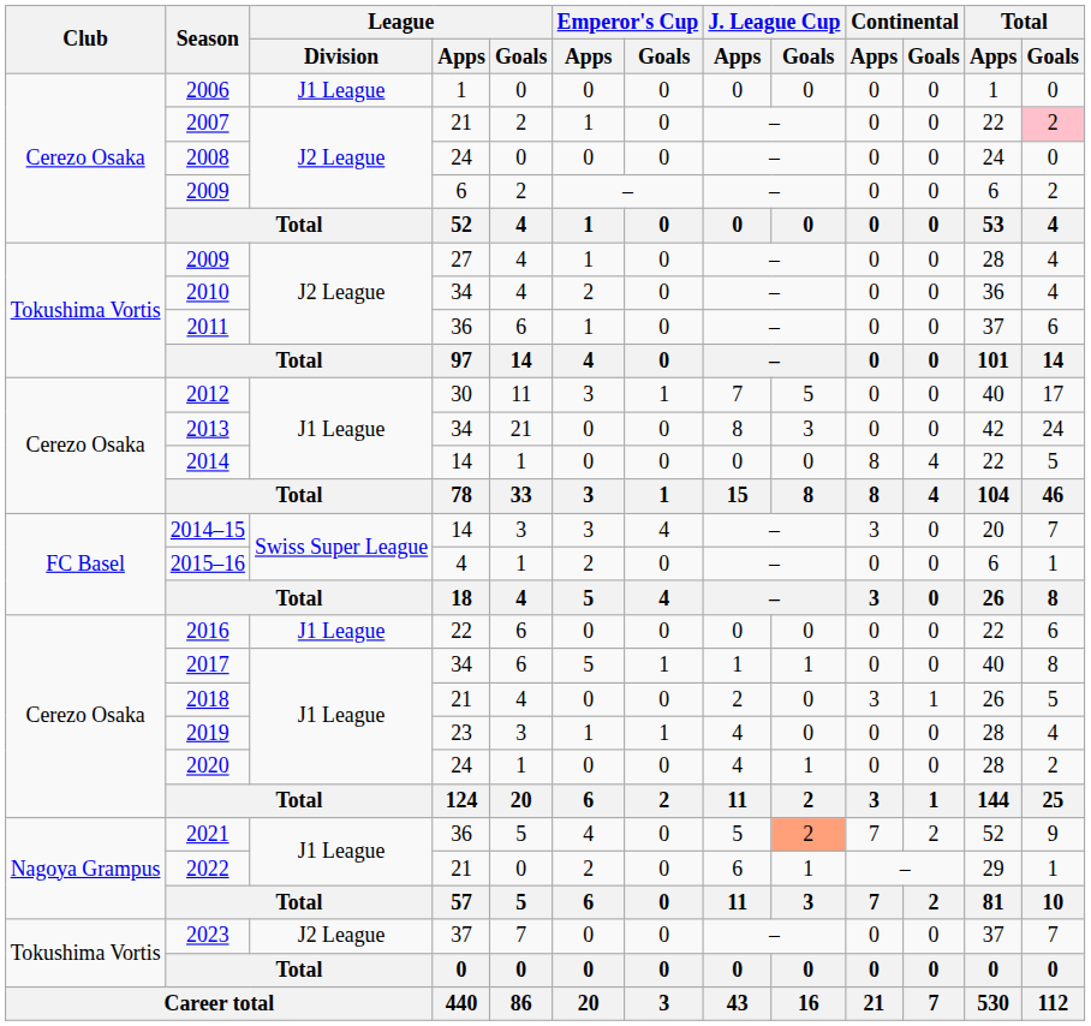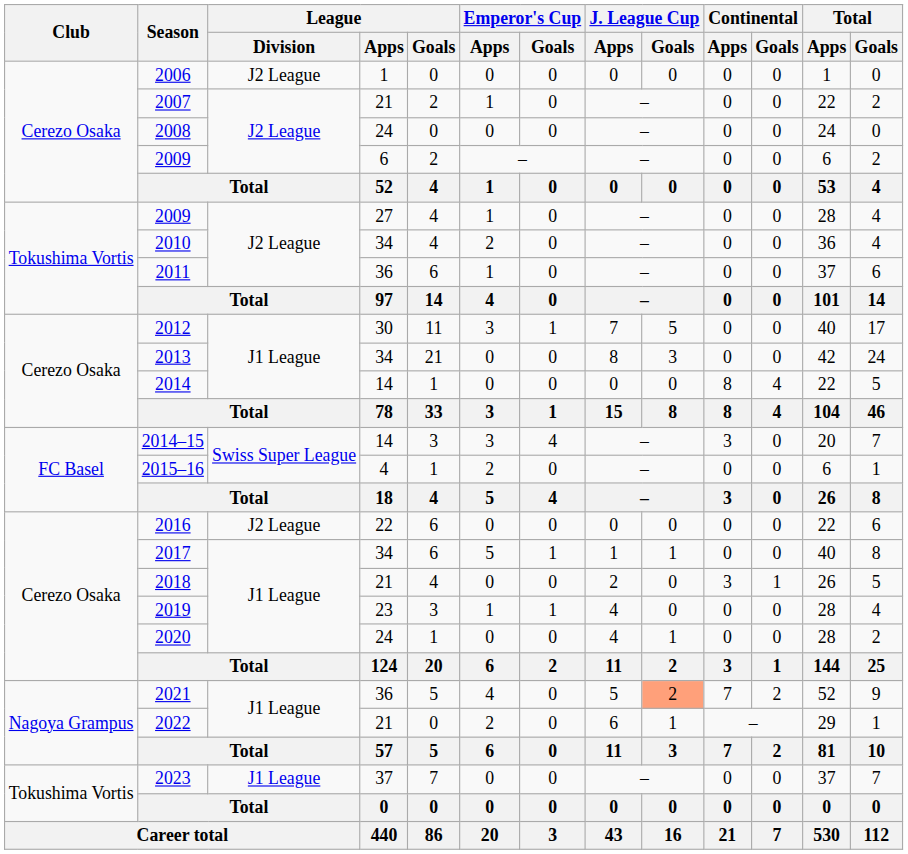 <table class="wikitable" style="text-align:center">
 <tr>
 <th rowspan="2">Club</th>
 <th rowspan="2">Season</th>
 <th colspan="3">League</th>
 <th colspan="2"><a href='#'>Emperor's Cup</a></th>
 <th colspan="2"><a href='#'>J. League Cup</a></th>
 <th colspan="2">Continental</th>
 <th colspan="2">Total</th>
 </tr>
 <tr>
 <th>Division</th>
 <th>Apps</th>
 <th>Goals</th>
 <th>Apps</th>
 <th>Goals</th>
 <th>Apps</th>
 <th>Goals</th>
 <th>Apps</th>
 <th>Goals</th>
 <th>Apps</th>
 <th>Goals</th>
 </tr>
 <tr>
 <td rowspan="5"><a href='#'>Cerezo Osaka</a></td>
 <td><a href='#'>2006</a></td>
-<td><a href='#'>J1 League</a></td>
+<td>J2 League</td>
 <td>1</td>
 <td>0</td>
 <td>0</td>
 <td>0</td>
 <td>0</td>
 <td>0</td>
 <td>0</td>
 <td>0</td>
 <td>1</td>
 <td>0</td>
 </tr>
 <tr>
 <td><a href='#'>2007</a></td>
 <td rowspan="3"><a href='#'>J2 League</a></td>
 <td>21</td>
 <td>2</td>
 <td>1</td>
 <td>0</td>
 <td colspan="2">–</td>
 <td>0</td>
 <td>0</td>
 <td>22</td>
-<td style="background: pink;">2</td>
+<td>2</td>
 </tr>
 <tr>
 <td><a href='#'>2008</a></td>
 <td>24</td>
 <td>0</td>
 <td>0</td>
 <td>0</td>
 <td colspan="2">–</td>
 <td>0</td>
 <td>0</td>
 <td>24</td>
 <td>0</td>
 </tr>
 <tr>
 <td><a href='#'>2009</a></td>
 <td>6</td>
 <td>2</td>
 <td colspan="2">–</td>
 <td colspan="2">–</td>
 <td>0</td>
 <td>0</td>
 <td>6</td>
 <td>2</td>
 </tr>
 <tr>
 <th colspan="2">Total</th>
 <th>52</th>
 <th>4</th>
 <th>1</th>
 <th>0</th>
 <th>0</th>
 <th>0</th>
 <th>0</th>
 <th>0</th>
 <th>53</th>
 <th>4</th>
 </tr>
 <tr>
 <td rowspan="4"><a href='#'>Tokushima Vortis</a></td>
 <td><a href='#'>2009</a></td>
 <td rowspan="3">J2 League</td>
 <td>27</td>
 <td>4</td>
 <td>1</td>
 <td>0</td>
 <td colspan="2">–</td>
 <td>0</td>
 <td>0</td>
 <td>28</td>
 <td>4</td>
 </tr>
 <tr>
 <td><a href='#'>2010</a></td>
 <td>34</td>
 <td>4</td>
 <td>2</td>
 <td>0</td>
 <td colspan="2">–</td>
 <td>0</td>
 <td>0</td>
 <td>36</td>
 <td>4</td>
 </tr>
 <tr>
 <td><a href='#'>2011</a></td>
 <td>36</td>
 <td>6</td>
 <td>1</td>
 <td>0</td>
 <td colspan="2">–</td>
 <td>0</td>
 <td>0</td>
 <td>37</td>
 <td>6</td>
 </tr>
 <tr>
 <th colspan="2">Total</th>
 <th>97</th>
 <th>14</th>
 <th>4</th>
 <th>0</th>
 <th colspan="2">–</th>
 <th>0</th>
 <th>0</th>
 <th>101</th>
 <th>14</th>
 </tr>
 <tr>
 <td rowspan="4">Cerezo Osaka</td>
 <td><a href='#'>2012</a></td>
 <td rowspan="3">J1 League</td>
 <td>30</td>
 <td>11</td>
 <td>3</td>
 <td>1</td>
 <td>7</td>
 <td>5</td>
 <td>0</td>
 <td>0</td>
 <td>40</td>
 <td>17</td>
 </tr>
 <tr>
 <td><a href='#'>2013</a></td>
 <td>34</td>
 <td>21</td>
 <td>0</td>
 <td>0</td>
 <td>8</td>
 <td>3</td>
 <td>0</td>
 <td>0</td>
 <td>42</td>
 <td>24</td>
 </tr>
 <tr>
 <td><a href='#'>2014</a></td>
 <td>14</td>
 <td>1</td>
 <td>0</td>
 <td>0</td>
 <td>0</td>
 <td>0</td>
 <td>8</td>
 <td>4</td>
 <td>22</td>
 <td>5</td>
 </tr>
 <tr>
 <th colspan="2">Total</th>
 <th>78</th>
 <th>33</th>
 <th>3</th>
 <th>1</th>
 <th>15</th>
 <th>8</th>
 <th>8</th>
 <th>4</th>
 <th>104</th>
 <th>46</th>
 </tr>
 <tr>
 <td rowspan="3"><a href='#'>FC Basel</a></td>
 <td><a href='#'>2014–15</a></td>
 <td rowspan="2"><a href='#'>Swiss Super League</a></td>
 <td>14</td>
 <td>3</td>
 <td>3</td>
 <td>4</td>
 <td colspan="2">–</td>
 <td>3</td>
 <td>0</td>
 <td>20</td>
 <td>7</td>
 </tr>
 <tr>
 <td><a href='#'>2015–16</a></td>
 <td>4</td>
 <td>1</td>
 <td>2</td>
 <td>0</td>
 <td colspan="2">–</td>
 <td>0</td>
 <td>0</td>
 <td>6</td>
 <td>1</td>
 </tr>
 <tr>
 <th colspan="2">Total</th>
 <th>18</th>
 <th>4</th>
 <th>5</th>
 <th>4</th>
 <th colspan="2">–</th>
 <th>3</th>
 <th>0</th>
 <th>26</th>
 <th>8</th>
 </tr>
 <tr>
 <td rowspan="6">Cerezo Osaka</td>
 <td><a href='#'>2016</a></td>
-<td><a href='#'>J1 League</a></td>
+<td>J2 League</td>
 <td>22</td>
 <td>6</td>
 <td>0</td>
 <td>0</td>
 <td>0</td>
 <td>0</td>
 <td>0</td>
 <td>0</td>
 <td>22</td>
 <td>6</td>
 </tr>
 <tr>
 <td><a href='#'>2017</a></td>
 <td rowspan="4">J1 League</td>
 <td>34</td>
 <td>6</td>
 <td>5</td>
 <td>1</td>
 <td>1</td>
 <td>1</td>
 <td>0</td>
 <td>0</td>
 <td>40</td>
 <td>8</td>
 </tr>
 <tr>
 <td><a href='#'>2018</a></td>
 <td>21</td>
 <td>4</td>
 <td>0</td>
 <td>0</td>
 <td>2</td>
 <td>0</td>
 <td>3</td>
 <td>1</td>
 <td>26</td>
 <td>5</td>
 </tr>
 <tr>
 <td><a href='#'>2019</a></td>
 <td>23</td>
 <td>3</td>
 <td>1</td>
 <td>1</td>
 <td>4</td>
 <td>0</td>
 <td>0</td>
 <td>0</td>
 <td>28</td>
 <td>4</td>
 </tr>
 <tr>
 <td><a href='#'>2020</a></td>
 <td>24</td>
 <td>1</td>
 <td>0</td>
 <td>0</td>
 <td>4</td>
 <td>1</td>
 <td>0</td>
 <td>0</td>
 <td>28</td>
 <td>2</td>
 </tr>
 <tr>
 <th colspan="2">Total</th>
 <th>124</th>
 <th>20</th>
 <th>6</th>
 <th>2</th>
 <th>11</th>
 <th>2</th>
 <th>3</th>
 <th>1</th>
 <th>144</th>
 <th>25</th>
 </tr>
 <tr>
 <td rowspan="3"><a href='#'>Nagoya Grampus</a></td>
 <td><a href='#'>2021</a></td>
 <td rowspan="2">J1 League</td>
 <td>36</td>
 <td>5</td>
 <td>4</td>
 <td>0</td>
 <td>5</td>
 <td style="background: lightsalmon;">2</td>
 <td>7</td>
 <td>2</td>
 <td>52</td>
 <td>9</td>
 </tr>
 <tr>
 <td><a href='#'>2022</a></td>
 <td>21</td>
 <td>0</td>
 <td>2</td>
 <td>0</td>
 <td>6</td>
 <td>1</td>
 <td colspan="2">–</td>
 <td>29</td>
 <td>1</td>
 </tr>
 <tr>
 <th colspan="2">Total</th>
 <th>57</th>
 <th>5</th>
 <th>6</th>
 <th>0</th>
 <th>11</th>
 <th>3</th>
 <th>7</th>
 <th>2</th>
 <th>81</th>
 <th>10</th>
 </tr>
 <tr>
 <td rowspan="2">Tokushima Vortis</td>
 <td><a href='#'>2023</a></td>
-<td>J2 League</td>
+<td><a href='#'>J1 League</a></td>
 <td>37</td>
 <td>7</td>
 <td>0</td>
 <td>0</td>
 <td colspan="2">–</td>
 <td>0</td>
 <td>0</td>
 <td>37</td>
 <td>7</td>
 </tr>
 <tr>
 <th colspan="2">Total</th>
 <th>0</th>
 <th>0</th>
 <th>0</th>
 <th>0</th>
 <th>0</th>
 <th>0</th>
 <th>0</th>
 <th>0</th>
 <th>0</th>
 <th>0</th>
 </tr>
 <tr>
 <th colspan="3">Career total</th>
 <th>440</th>
 <th>86</th>
 <th>20</th>
 <th>3</th>
 <th>43</th>
 <th>16</th>
 <th>21</th>
 <th>7</th>
 <th>530</th>
 <th>112</th>
 </tr>
 </table>
